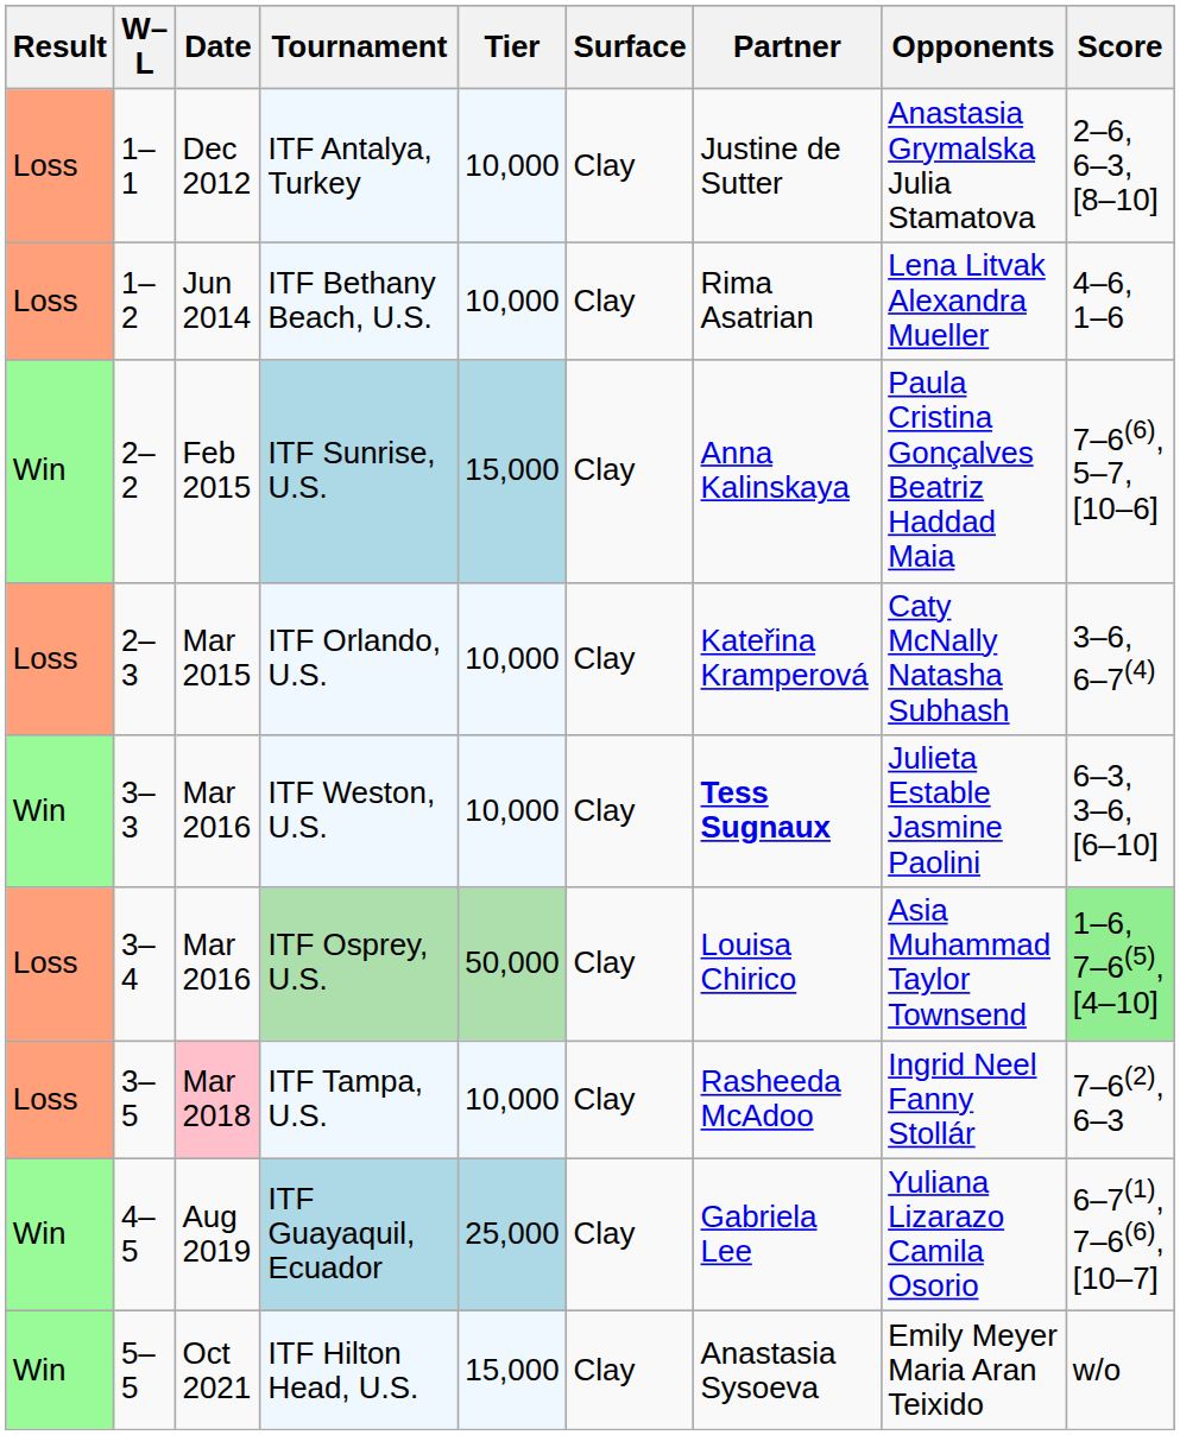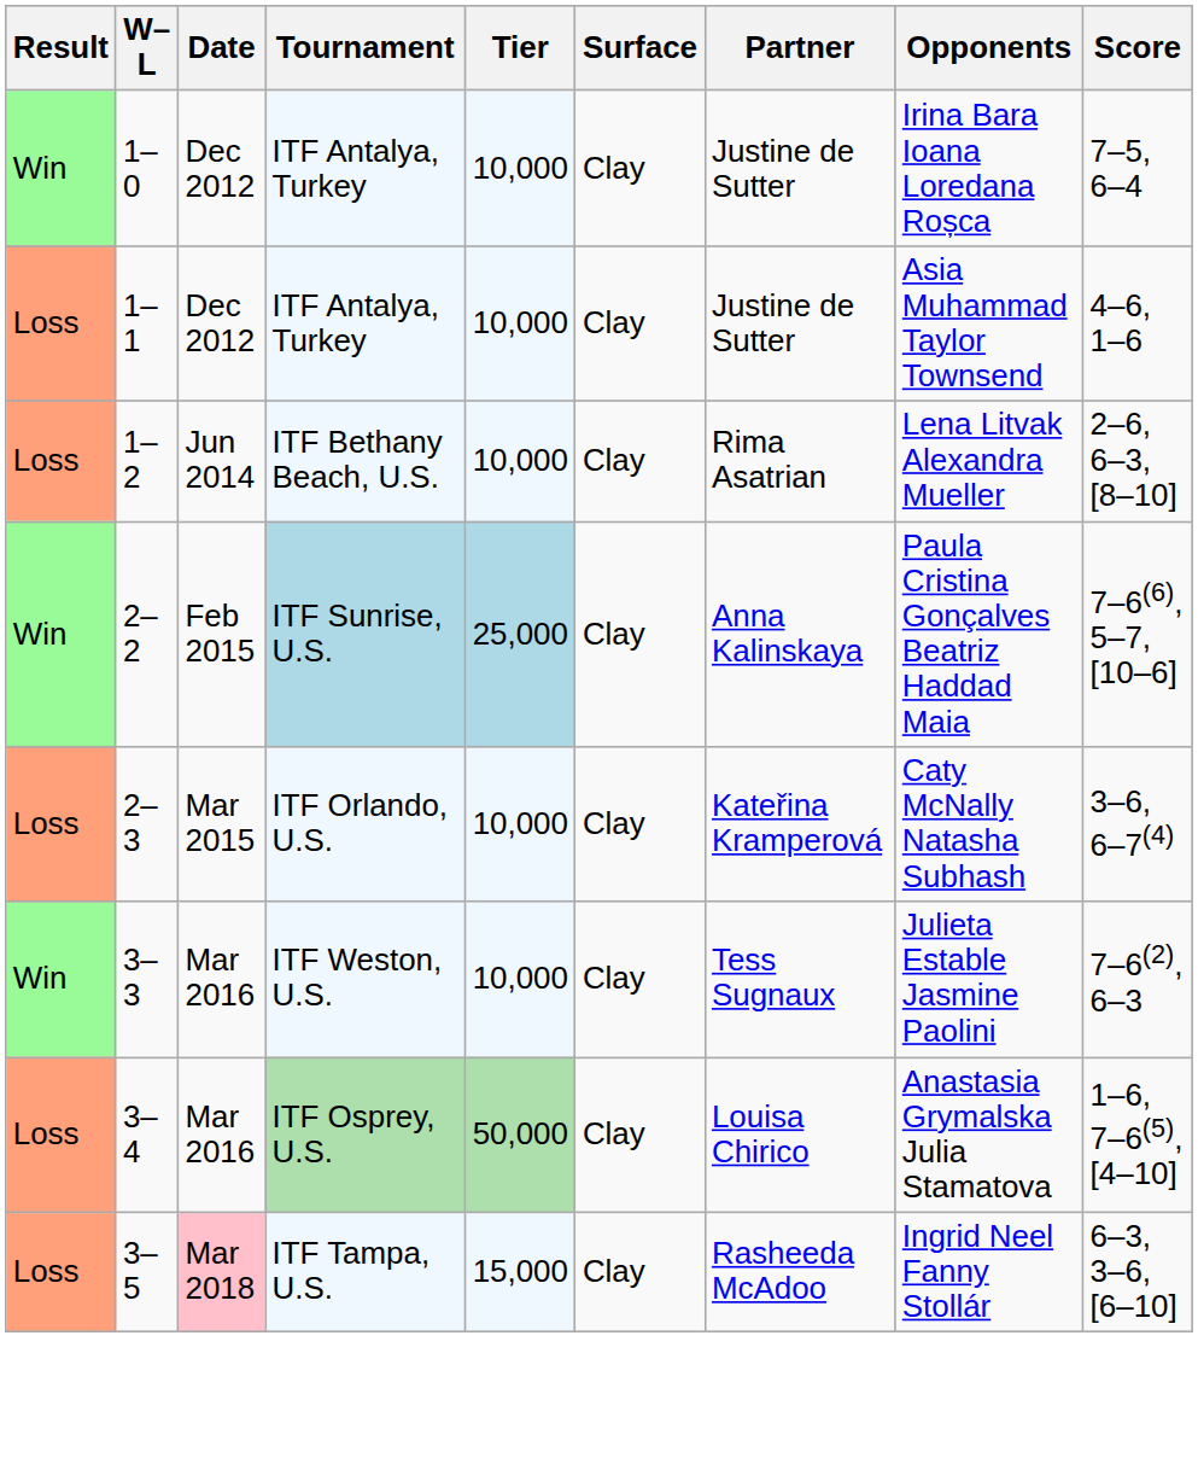 <table class="sortable wikitable">
 <tr>
 <th>Result</th>
 <th class="unsortable">W–L</th>
 <th>Date</th>
 <th>Tournament</th>
 <th>Tier</th>
 <th>Surface</th>
 <th>Partner</th>
 <th>Opponents</th>
 <th class="unsortable">Score</th>
 </tr>
 <tr>
+<td style="background:#98fb98;">Win</td>
+<td>1–0</td>
+<td>Dec 2012</td>
+<td style="background:#f0f8ff;">ITF Antalya, Turkey</td>
+<td style="background:#f0f8ff;">10,000</td>
+<td>Clay</td>
+<td> Justine de Sutter</td>
+<td> <a href='#'>Irina Bara</a> <br>  <a href='#'>Ioana Loredana Roșca</a></td>
+<td>7–5, 6–4</td>
+</tr>
+<tr>
 <td style="background:#ffa07a;">Loss</td>
 <td>1–1</td>
 <td>Dec 2012</td>
 <td style="background:#f0f8ff;">ITF Antalya, Turkey</td>
 <td style="background:#f0f8ff;">10,000</td>
 <td>Clay</td>
 <td> Justine de Sutter</td>
-<td> <a href='#'>Anastasia Grymalska</a> <br>  Julia Stamatova</td>
-<td>2–6, 6–3, [8–10]</td>
+<td> <a href='#'>Asia Muhammad</a> <br>  <a href='#'>Taylor Townsend</a></td>
+<td>4–6, 1–6</td>
 </tr>
 <tr>
 <td style="background:#ffa07a;">Loss</td>
 <td>1–2</td>
 <td>Jun 2014</td>
 <td style="background:#f0f8ff;">ITF Bethany Beach, U.S.</td>
 <td style="background:#f0f8ff;">10,000</td>
 <td>Clay</td>
 <td> Rima Asatrian</td>
 <td> <a href='#'>Lena Litvak</a> <br>  <a href='#'>Alexandra Mueller</a></td>
-<td>4–6, 1–6</td>
+<td>2–6, 6–3, [8–10]</td>
 </tr>
 <tr>
 <td style="background:#98fb98;">Win</td>
 <td>2–2</td>
 <td>Feb 2015</td>
 <td style="background:lightblue;">ITF Sunrise, U.S.</td>
-<td style="background:lightblue;">15,000</td>
+<td style="background:lightblue;">25,000</td>
 <td>Clay</td>
 <td> <a href='#'>Anna Kalinskaya</a></td>
 <td> <a href='#'>Paula Cristina Gonçalves</a> <br>  <a href='#'>Beatriz Haddad Maia</a></td>
 <td>7–6<sup>(6)</sup>, 5–7, [10–6]</td>
 </tr>
 <tr>
 <td style="background:#ffa07a;">Loss</td>
 <td>2–3</td>
 <td>Mar 2015</td>
 <td style="background:#f0f8ff;">ITF Orlando, U.S.</td>
 <td style="background:#f0f8ff;">10,000</td>
 <td>Clay</td>
 <td> <a href='#'>Kateřina Kramperová</a></td>
 <td> <a href='#'>Caty McNally</a> <br>  <a href='#'>Natasha Subhash</a></td>
 <td>3–6, 6–7<sup>(4)</sup></td>
 </tr>
 <tr>
 <td style="background:#98fb98;">Win</td>
 <td>3–3</td>
 <td>Mar 2016</td>
 <td style="background:#f0f8ff;">ITF Weston, U.S.</td>
 <td style="background:#f0f8ff;">10,000</td>
 <td>Clay</td>
-<td><strong> <a href='#'>Tess Sugnaux</a></strong></td>
+<td> <a href='#'>Tess Sugnaux</a></td>
 <td> <a href='#'>Julieta Estable</a> <br>  <a href='#'>Jasmine Paolini</a></td>
-<td>6–3, 3–6, [6–10]</td>
+<td>7–6<sup>(2)</sup>, 6–3</td>
 </tr>
 <tr>
 <td style="background:#ffa07a;">Loss</td>
 <td>3–4</td>
 <td>Mar 2016</td>
 <td style="background:#addfad;">ITF Osprey, U.S.</td>
 <td style="background:#addfad;">50,000</td>
 <td>Clay</td>
 <td> <a href='#'>Louisa Chirico</a></td>
-<td> <a href='#'>Asia Muhammad</a> <br>  <a href='#'>Taylor Townsend</a></td>
-<td style="background: lightgreen;">1–6, 7–6<sup>(5)</sup>, [4–10]</td>
+<td> <a href='#'>Anastasia Grymalska</a> <br>  Julia Stamatova</td>
+<td>1–6, 7–6<sup>(5)</sup>, [4–10]</td>
 </tr>
 <tr>
 <td style="background:#ffa07a;">Loss</td>
 <td>3–5</td>
 <td style="background: pink;">Mar 2018</td>
 <td style="background:#f0f8ff;">ITF Tampa, U.S.</td>
-<td style="background:#f0f8ff;">10,000</td>
+<td style="background:#f0f8ff;">15,000</td>
 <td>Clay</td>
 <td> <a href='#'>Rasheeda McAdoo</a></td>
 <td> <a href='#'>Ingrid Neel</a> <br>  <a href='#'>Fanny Stollár</a></td>
-<td>7–6<sup>(2)</sup>, 6–3</td>
-</tr>
-<tr>
-<td style="background:#98fb98;">Win</td>
-<td>4–5</td>
-<td>Aug 2019</td>
-<td style="background:lightblue;">ITF Guayaquil, Ecuador</td>
-<td style="background:lightblue;">25,000</td>
-<td>Clay</td>
-<td> <a href='#'>Gabriela Lee</a></td>
-<td> <a href='#'>Yuliana Lizarazo</a> <br>  <a href='#'>Camila Osorio</a></td>
-<td>6–7<sup>(1)</sup>, 7–6<sup>(6)</sup>, [10–7]</td>
-</tr>
-<tr>
-<td style="background:#98fb98;">Win</td>
-<td>5–5</td>
-<td>Oct 2021</td>
-<td style="background:#f0f8ff;">ITF Hilton Head, U.S.</td>
-<td style="background:#f0f8ff;">15,000</td>
-<td>Clay</td>
-<td> Anastasia Sysoeva</td>
-<td> Emily Meyer <br>  Maria Aran Teixido</td>
-<td>w/o</td>
+<td>6–3, 3–6, [6–10]</td>
 </tr>
 </table>
